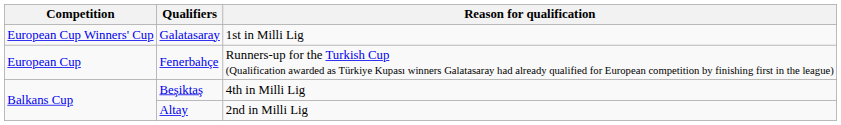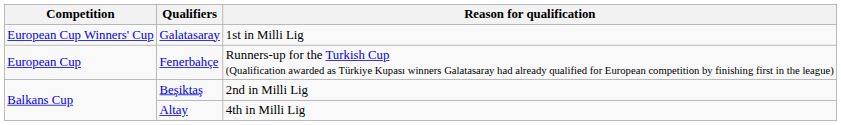 <table class="wikitable">
 <tr>
 <th>Competition</th>
 <th>Qualifiers</th>
 <th>Reason for qualification</th>
 </tr>
 <tr>
 <td rowspan="1"><a href='#'>European Cup Winners' Cup</a></td>
 <td><a href='#'>Galatasaray</a></td>
 <td>1st in Milli Lig</td>
 </tr>
 <tr>
 <td rowspan="1"><a href='#'>European Cup</a></td>
 <td><a href='#'>Fenerbahçe</a></td>
 <td>Runners-up for the <a href='#'>Turkish Cup</a><br><small>(Qualification awarded as Türkiye Kupası winners Galatasaray had already qualified for European competition by finishing first in the league)</small></td>
 </tr>
 <tr>
 <td rowspan="2"><a href='#'>Balkans Cup</a></td>
 <td><a href='#'>Beşiktaş</a></td>
-<td>4th in Milli Lig</td>
+<td>2nd in Milli Lig</td>
 </tr>
 <tr>
 <td><a href='#'>Altay</a></td>
-<td>2nd in Milli Lig</td>
+<td>4th in Milli Lig</td>
 </tr>
 </table>
